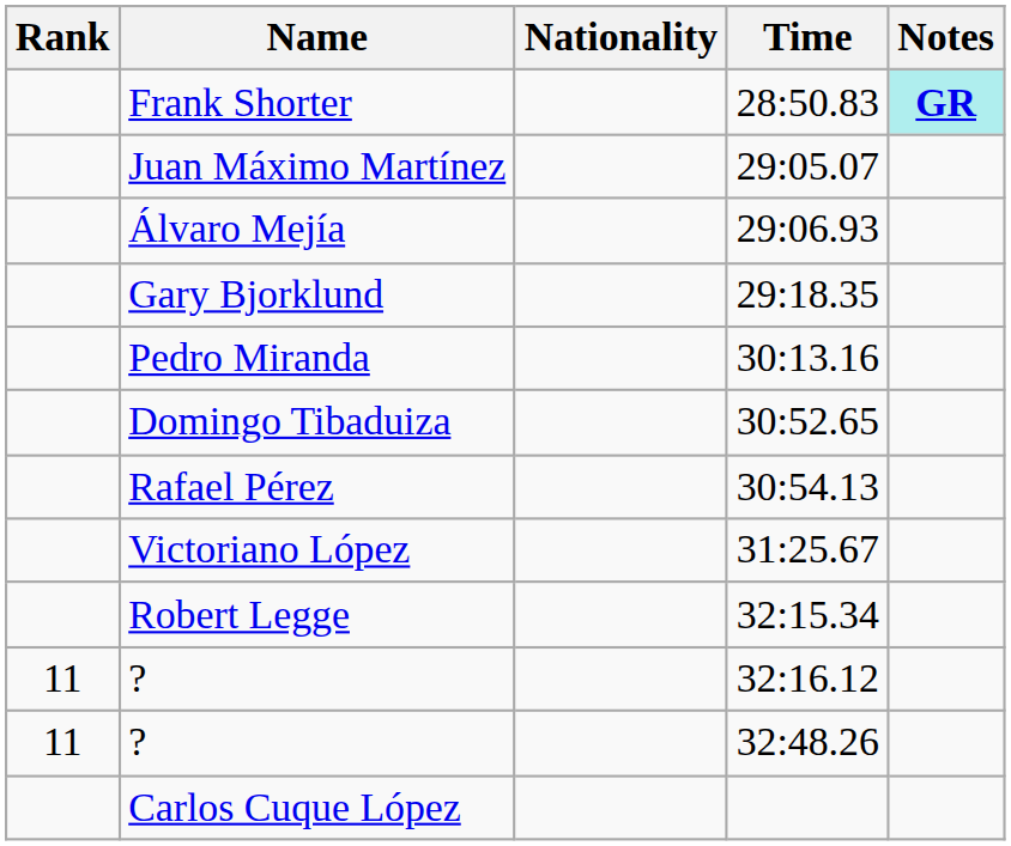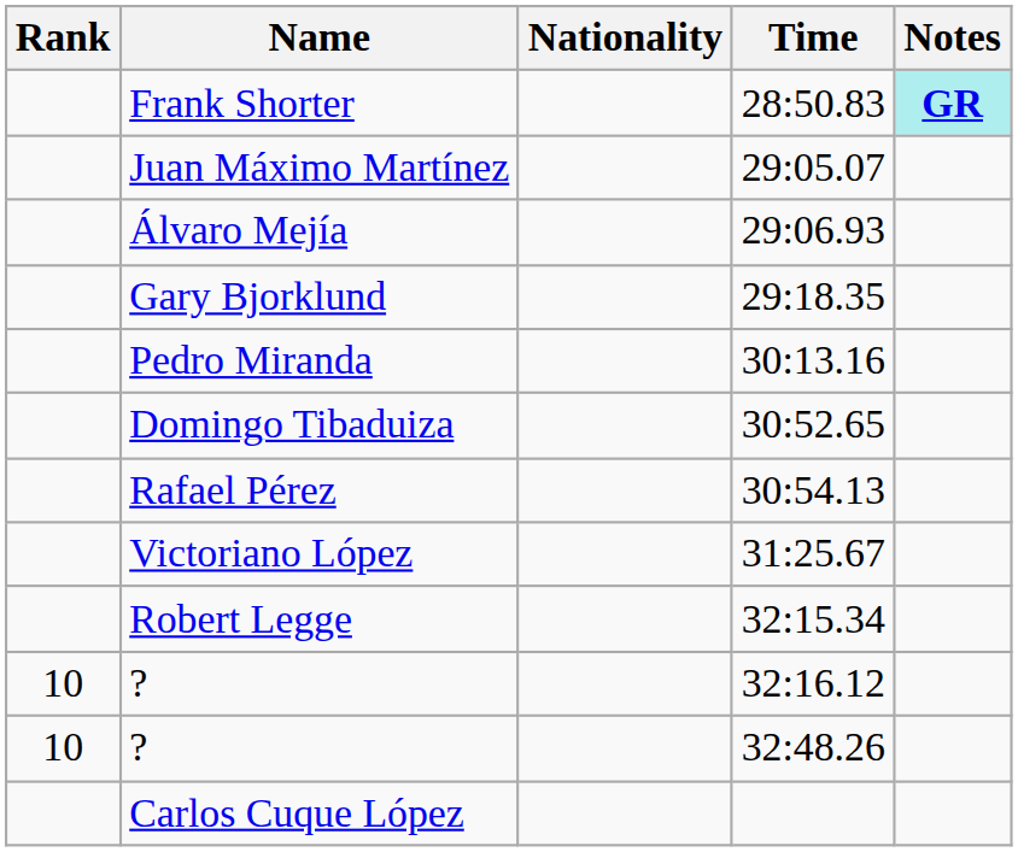 <table class="wikitable sortable" style="text-align:center">
 <tr>
 <th>Rank</th>
 <th>Name</th>
 <th>Nationality</th>
 <th>Time</th>
 <th>Notes</th>
 </tr>
 <tr>
 <td></td>
 <td align=left><a href='#'>Frank Shorter</a></td>
 <td align=left></td>
 <td>28:50.83</td>
 <td style="background: paleturquoise;"><strong><a href='#'>GR</a></strong></td>
 </tr>
 <tr>
 <td></td>
 <td align=left><a href='#'>Juan Máximo Martínez</a></td>
 <td align=left></td>
 <td>29:05.07</td>
 <td></td>
 </tr>
 <tr>
 <td></td>
 <td align=left><a href='#'>Álvaro Mejía</a></td>
 <td align=left></td>
 <td>29:06.93</td>
 <td></td>
 </tr>
 <tr>
 <td></td>
 <td align=left><a href='#'>Gary Bjorklund</a></td>
 <td align=left></td>
 <td>29:18.35</td>
 <td></td>
 </tr>
 <tr>
 <td></td>
 <td align=left><a href='#'>Pedro Miranda</a></td>
 <td align=left></td>
 <td>30:13.16</td>
 <td></td>
 </tr>
 <tr>
 <td></td>
 <td align=left><a href='#'>Domingo Tibaduiza</a></td>
 <td align=left></td>
 <td>30:52.65</td>
 <td></td>
 </tr>
 <tr>
 <td></td>
 <td align=left><a href='#'>Rafael Pérez</a></td>
 <td align=left></td>
 <td>30:54.13</td>
 <td></td>
 </tr>
 <tr>
 <td></td>
 <td align=left><a href='#'>Victoriano López</a></td>
 <td align=left></td>
 <td>31:25.67</td>
 <td></td>
 </tr>
 <tr>
 <td></td>
 <td align=left><a href='#'>Robert Legge</a></td>
 <td align=left></td>
 <td>32:15.34</td>
 <td></td>
 </tr>
 <tr>
-<td>11</td>
+<td>10</td>
 <td align=left>?</td>
 <td align=left></td>
 <td>32:16.12</td>
 <td></td>
 </tr>
 <tr>
-<td>11</td>
+<td>10</td>
 <td align=left>?</td>
 <td align=left></td>
 <td>32:48.26</td>
 <td></td>
 </tr>
 <tr>
 <td></td>
 <td align=left><a href='#'>Carlos Cuque López</a></td>
 <td align=left></td>
 <td></td>
 <td></td>
 </tr>
 </table>
